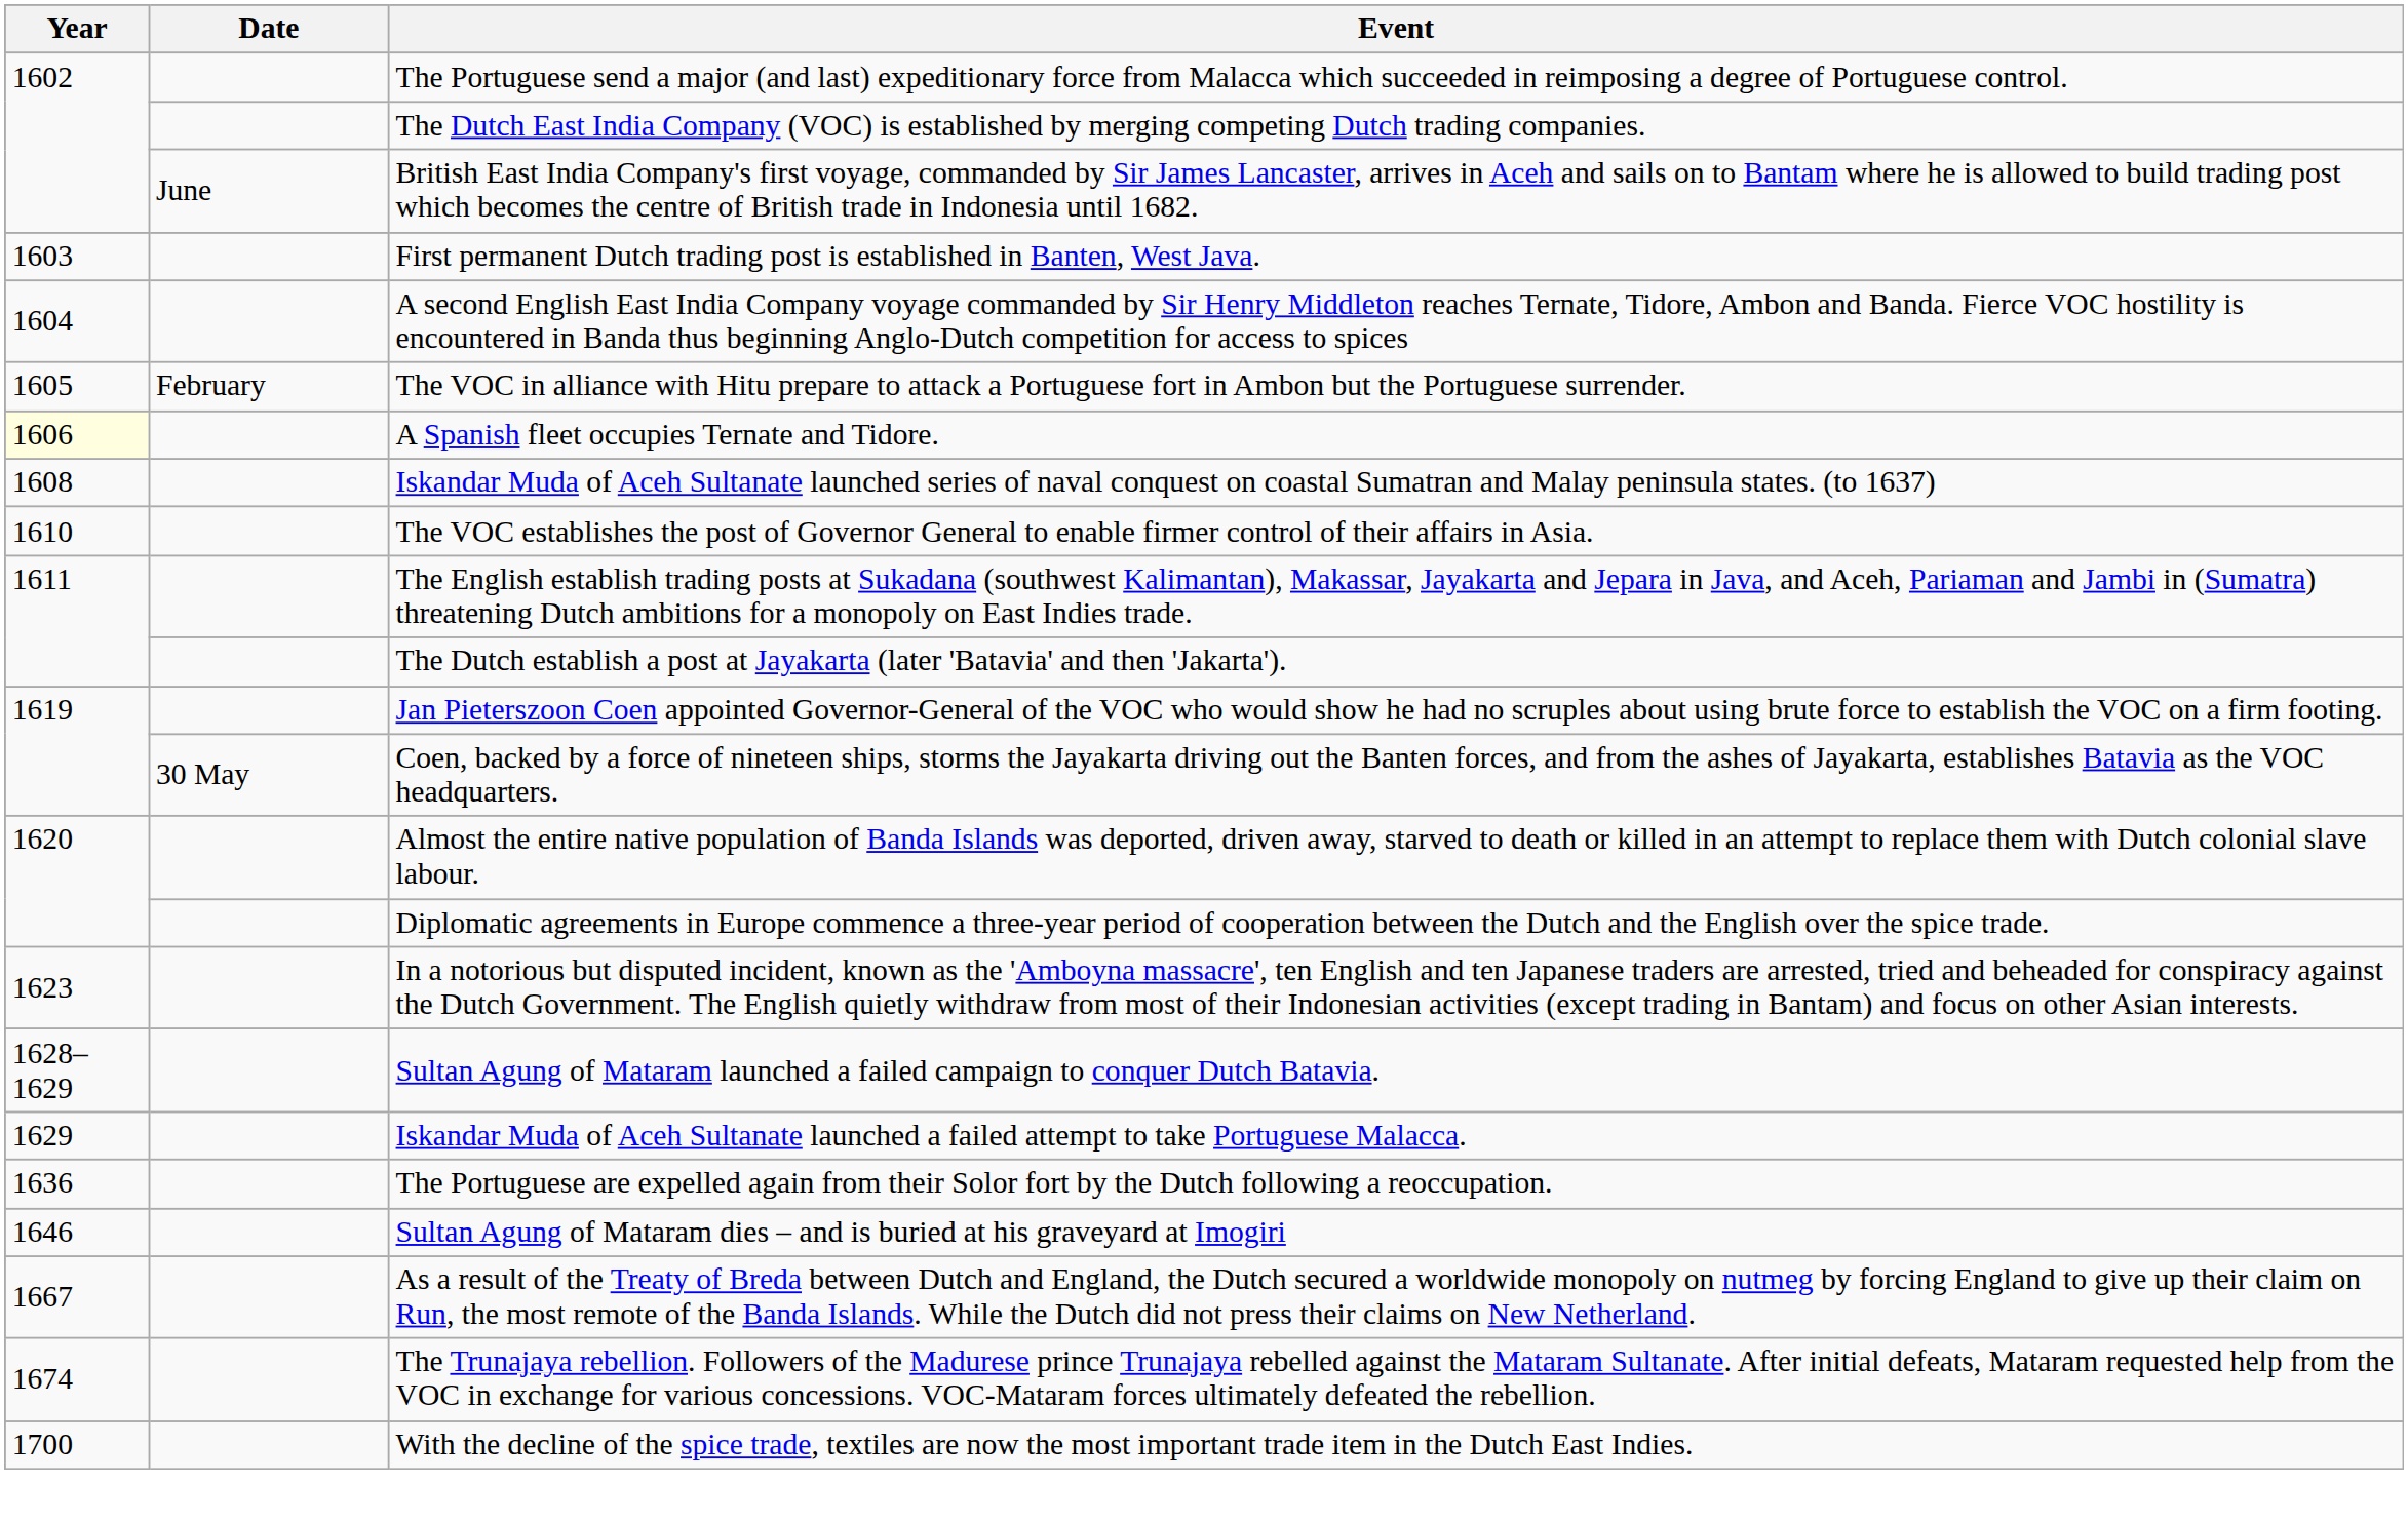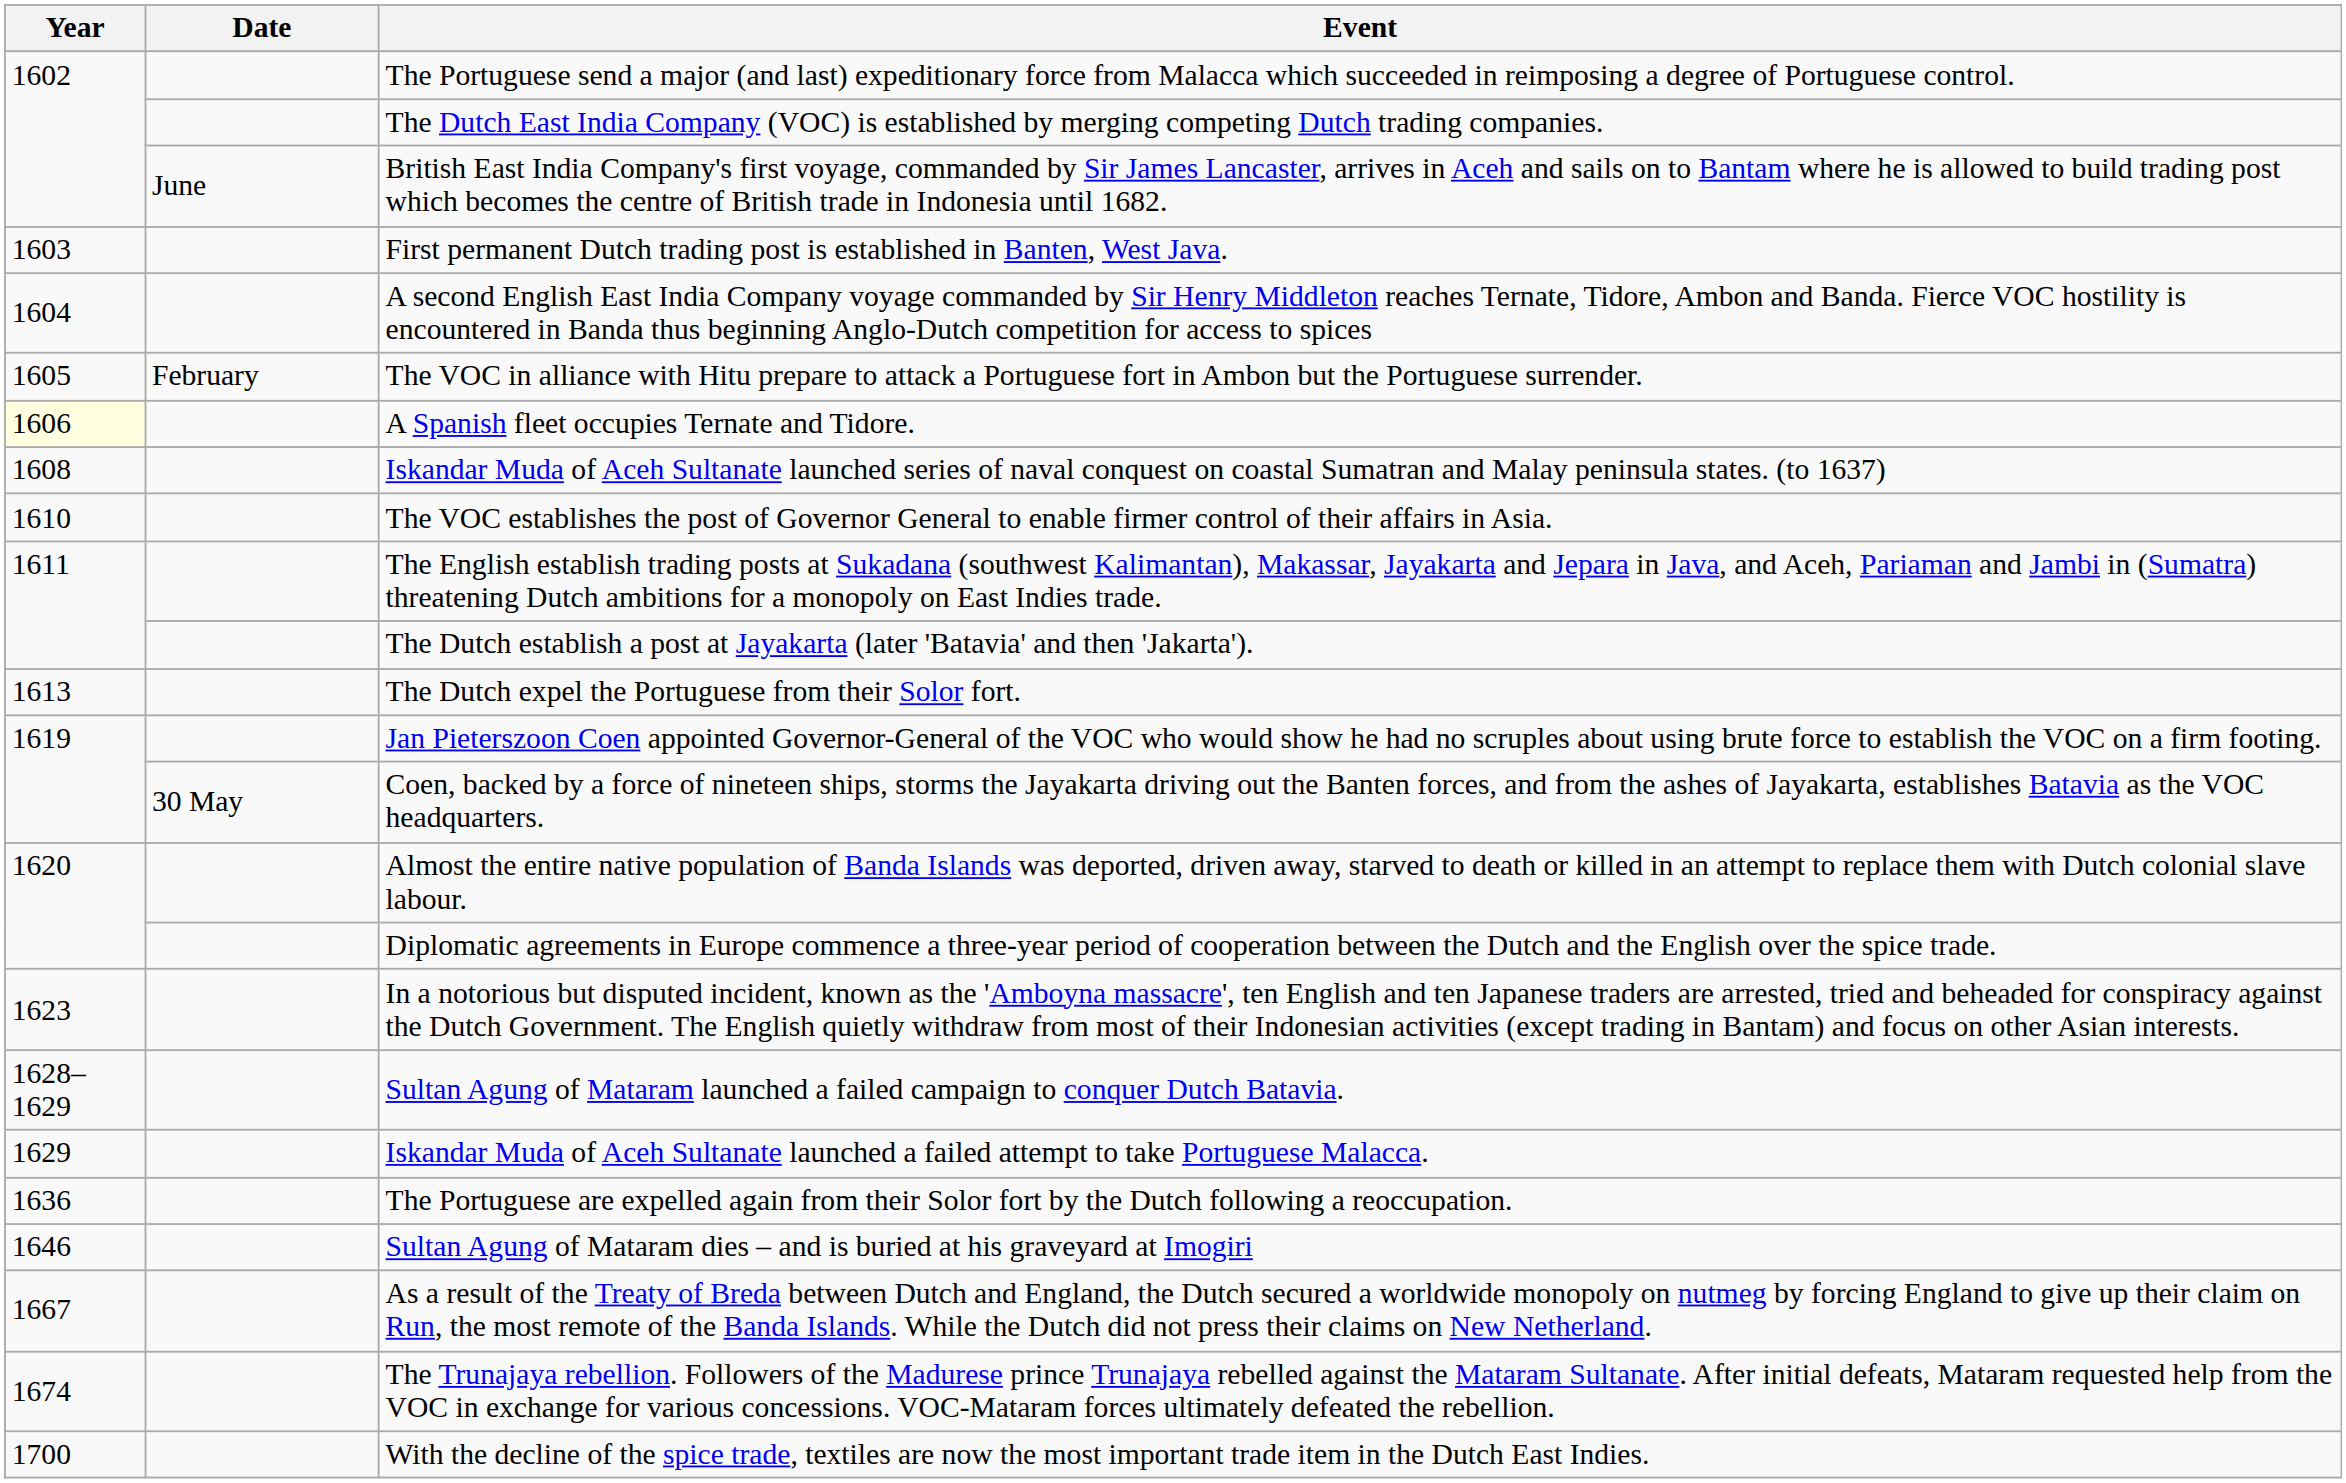 <table class="wikitable" width="100%">
 <tr>
 <th style="width:6%">Year</th>
 <th style="width:10%">Date</th>
 <th>Event</th>
 </tr>
 <tr>
 <td rowspan="3" valign="top">1602</td>
 <td></td>
 <td>The Portuguese send a major (and last) expeditionary force from Malacca which succeeded in reimposing a degree of Portuguese control.</td>
 </tr>
 <tr>
 <td></td>
 <td>The <a href='#'>Dutch East India Company</a> (VOC) is established by merging competing <a href='#'>Dutch</a> trading companies.</td>
 </tr>
 <tr>
 <td>June</td>
 <td>British East India Company's first voyage, commanded by <a href='#'>Sir James Lancaster</a>, arrives in <a href='#'>Aceh</a> and sails on to <a href='#'>Bantam</a> where he is allowed to build trading post which becomes the centre of British trade in Indonesia until 1682.</td>
 </tr>
 <tr>
 <td>1603</td>
 <td></td>
 <td>First permanent Dutch trading post is established in <a href='#'>Banten</a>, <a href='#'>West Java</a>.</td>
 </tr>
 <tr>
 <td>1604</td>
 <td></td>
 <td>A second English East India Company voyage commanded by <a href='#'>Sir Henry Middleton</a> reaches Ternate, Tidore, Ambon and Banda. Fierce VOC hostility is encountered in Banda thus beginning Anglo-Dutch competition for access to spices</td>
 </tr>
 <tr>
 <td>1605</td>
 <td>February</td>
 <td>The VOC in alliance with Hitu prepare to attack a Portuguese fort in Ambon but the Portuguese surrender.</td>
 </tr>
 <tr>
 <td style="background: lightyellow;">1606</td>
 <td></td>
 <td>A <a href='#'>Spanish</a> fleet occupies Ternate and Tidore.</td>
 </tr>
 <tr>
 <td>1608</td>
 <td></td>
 <td><a href='#'>Iskandar Muda</a> of <a href='#'>Aceh Sultanate</a> launched series of naval conquest on coastal Sumatran and Malay peninsula states. (to 1637)</td>
 </tr>
 <tr>
 <td>1610</td>
 <td></td>
 <td>The VOC establishes the post of Governor General to enable firmer control of their affairs in Asia.</td>
 </tr>
 <tr>
 <td rowspan="2" valign="top">1611</td>
 <td></td>
 <td>The English establish trading posts at <a href='#'>Sukadana</a> (southwest <a href='#'>Kalimantan</a>), <a href='#'>Makassar</a>, <a href='#'>Jayakarta</a> and <a href='#'>Jepara</a> in <a href='#'>Java</a>, and Aceh, <a href='#'>Pariaman</a> and <a href='#'>Jambi</a> in (<a href='#'>Sumatra</a>) threatening Dutch ambitions for a monopoly on East Indies trade.</td>
 </tr>
 <tr>
 <td></td>
 <td>The Dutch establish a post at <a href='#'>Jayakarta</a> (later 'Batavia' and then 'Jakarta').</td>
+</tr>
+<tr>
+<td>1613</td>
+<td></td>
+<td>The Dutch expel the Portuguese from their <a href='#'>Solor</a> fort.</td>
 </tr>
 <tr>
 <td rowspan="2" valign="top">1619</td>
 <td></td>
 <td><a href='#'>Jan Pieterszoon Coen</a> appointed Governor-General of the VOC who would show he had no scruples about using brute force to establish the VOC on a firm footing.</td>
 </tr>
 <tr>
 <td>30 May</td>
 <td>Coen, backed by a force of nineteen ships, storms the Jayakarta driving out the Banten forces, and from the ashes of Jayakarta, establishes <a href='#'>Batavia</a> as the VOC headquarters.</td>
 </tr>
 <tr>
 <td rowspan="2" valign="top">1620</td>
 <td></td>
 <td>Almost the entire native population of <a href='#'>Banda Islands</a> was deported, driven away, starved to death or killed in an attempt to replace them with Dutch colonial slave labour.</td>
 </tr>
 <tr>
 <td></td>
 <td>Diplomatic agreements in Europe commence a three-year period of cooperation between the Dutch and the English over the spice trade.</td>
 </tr>
 <tr>
 <td>1623</td>
 <td></td>
 <td>In a notorious but disputed incident, known as the '<a href='#'>Amboyna massacre</a>', ten English and ten Japanese traders are arrested, tried and beheaded for conspiracy against the Dutch Government. The English quietly withdraw from most of their Indonesian activities (except trading in Bantam) and focus on other Asian interests.</td>
 </tr>
 <tr>
 <td>1628–1629</td>
 <td></td>
 <td><a href='#'>Sultan Agung</a> of <a href='#'>Mataram</a> launched a failed campaign to <a href='#'>conquer Dutch Batavia</a>.</td>
 </tr>
 <tr>
 <td>1629</td>
 <td></td>
 <td><a href='#'>Iskandar Muda</a> of <a href='#'>Aceh Sultanate</a> launched a failed attempt to take <a href='#'>Portuguese Malacca</a>.</td>
 </tr>
 <tr>
 <td>1636</td>
 <td></td>
 <td>The Portuguese are expelled again from their Solor fort by the Dutch following a reoccupation.</td>
 </tr>
 <tr>
 <td>1646</td>
 <td></td>
 <td><a href='#'>Sultan Agung</a> of Mataram dies – and is buried at his graveyard at <a href='#'>Imogiri</a></td>
 </tr>
 <tr>
 <td>1667</td>
 <td></td>
 <td>As a result of the <a href='#'>Treaty of Breda</a> between Dutch and England, the Dutch secured a worldwide monopoly on <a href='#'>nutmeg</a> by forcing England to give up their claim on <a href='#'>Run</a>, the most remote of the <a href='#'>Banda Islands</a>. While the Dutch did not press their claims on <a href='#'>New Netherland</a>.</td>
 </tr>
 <tr>
 <td>1674</td>
 <td></td>
 <td>The <a href='#'>Trunajaya rebellion</a>. Followers of the <a href='#'>Madurese</a> prince <a href='#'>Trunajaya</a> rebelled against the <a href='#'>Mataram Sultanate</a>. After initial defeats, Mataram requested help from the VOC in exchange for various concessions. VOC-Mataram forces ultimately defeated the rebellion.</td>
 </tr>
 <tr>
 <td>1700</td>
 <td></td>
 <td>With the decline of the <a href='#'>spice trade</a>, textiles are now the most important trade item in the Dutch East Indies.</td>
 </tr>
 </table>
